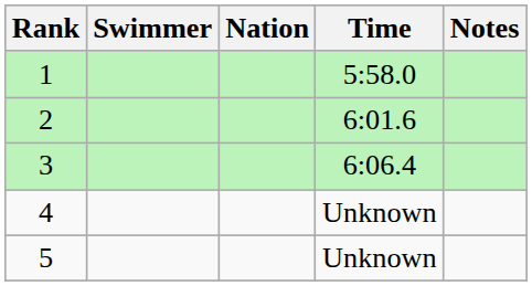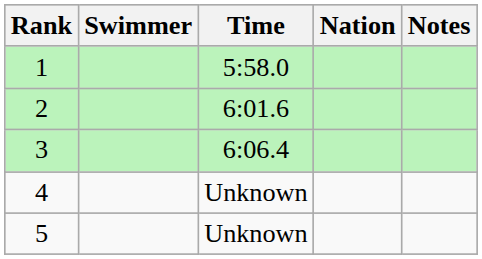 <table class="wikitable sortable" style="text-align:center">
 <tr>
 <th>Rank</th>
 <th>Swimmer</th>
+<th>Time</th>
 <th>Nation</th>
-<th>Time</th>
 <th>Notes</th>
 </tr>
 <tr style="background:#bbf3bb;">
 <td>1</td>
 <td align=left></td>
+<td>5:58.0</td>
 <td align=left></td>
-<td>5:58.0</td>
 <td></td>
 </tr>
 <tr style="background:#bbf3bb;">
 <td>2</td>
 <td align=left></td>
+<td>6:01.6</td>
 <td align=left></td>
-<td>6:01.6</td>
 <td></td>
 </tr>
 <tr style="background:#bbf3bb;">
 <td>3</td>
 <td align=left></td>
+<td>6:06.4</td>
 <td align=left></td>
-<td>6:06.4</td>
 <td></td>
 </tr>
 <tr>
 <td>4</td>
 <td align=left></td>
+<td>Unknown</td>
 <td align=left></td>
-<td>Unknown</td>
 <td></td>
 </tr>
 <tr>
 <td>5</td>
 <td align=left></td>
+<td>Unknown</td>
 <td align=left></td>
-<td>Unknown</td>
 <td></td>
 </tr>
 </table>
